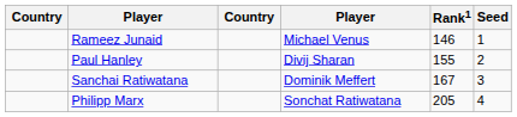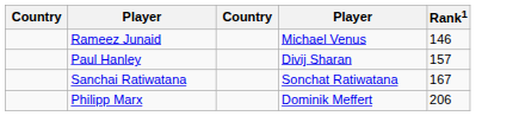 <table class="sortable wikitable">
 <tr>
 <th width="70">Country</th>
 <th width="175">Player</th>
 <th width="70">Country</th>
 <th width="175">Player</th>
 <th>Rank<sup>1</sup></th>
-<th>Seed</th>
 </tr>
 <tr>
 <td></td>
 <td><a href='#'>Rameez Junaid</a></td>
 <td></td>
 <td><a href='#'>Michael Venus</a></td>
 <td>146</td>
-<td>1</td>
 </tr>
 <tr>
 <td></td>
 <td><a href='#'>Paul Hanley</a></td>
 <td></td>
 <td><a href='#'>Divij Sharan</a></td>
-<td>155</td>
-<td>2</td>
+<td>157</td>
 </tr>
 <tr>
 <td></td>
 <td><a href='#'>Sanchai Ratiwatana</a></td>
 <td></td>
-<td><a href='#'>Dominik Meffert</a></td>
+<td><a href='#'>Sonchat Ratiwatana</a></td>
 <td>167</td>
-<td>3</td>
 </tr>
 <tr>
 <td></td>
 <td><a href='#'>Philipp Marx</a></td>
 <td></td>
-<td><a href='#'>Sonchat Ratiwatana</a></td>
-<td>205</td>
-<td>4</td>
+<td><a href='#'>Dominik Meffert</a></td>
+<td>206</td>
 </tr>
 </table>
